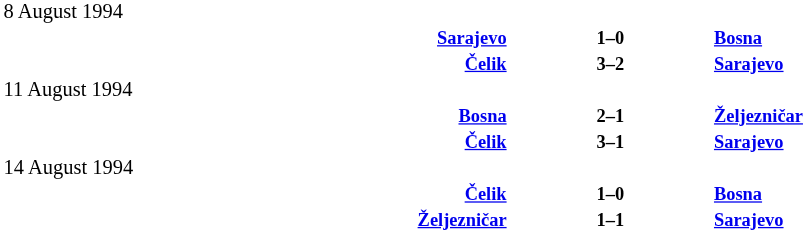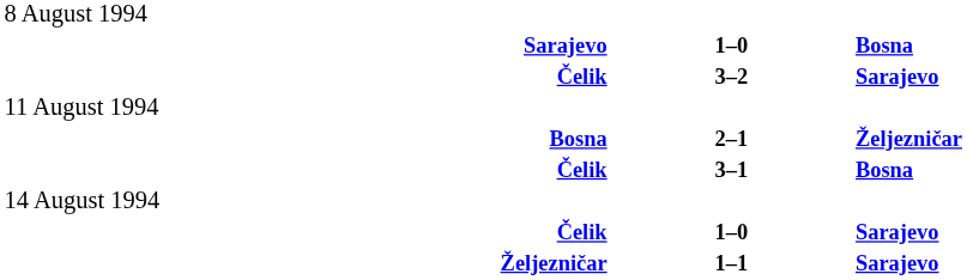 <table width=100% cellspacing=1>
 <tr>
 <th width=25%></th>
 <th width=10%></th>
 <th></th>
 </tr>
 <tr>
 <td>8 August 1994</td>
 </tr>
 <tr style=font-size:90%>
 <td align=right><strong><a href='#'>Sarajevo</a></strong></td>
 <td align=center><strong>1–0</strong></td>
 <td><strong><a href='#'>Bosna</a></strong></td>
 </tr>
 <tr style=font-size:90%>
 <td align=right><strong><a href='#'>Čelik</a></strong></td>
 <td align=center><strong>3–2</strong></td>
 <td><strong><a href='#'>Sarajevo</a></strong></td>
 </tr>
 <tr>
 <td>11 August 1994</td>
 </tr>
 <tr style=font-size:90%>
 <td align=right><strong><a href='#'>Bosna</a></strong></td>
 <td align=center><strong>2–1</strong></td>
 <td><strong><a href='#'>Željezničar</a></strong></td>
 </tr>
 <tr style=font-size:90%>
 <td align=right><strong><a href='#'>Čelik</a></strong></td>
 <td align=center><strong>3–1</strong></td>
-<td><strong><a href='#'>Sarajevo</a></strong></td>
+<td><strong><a href='#'>Bosna</a></strong></td>
 </tr>
 <tr>
 <td>14 August 1994</td>
 </tr>
 <tr style=font-size:90%>
 <td align=right><strong><a href='#'>Čelik</a></strong></td>
 <td align=center><strong>1–0</strong></td>
-<td><strong><a href='#'>Bosna</a></strong></td>
+<td><strong><a href='#'>Sarajevo</a></strong></td>
 </tr>
 <tr style=font-size:90%>
 <td align=right><strong><a href='#'>Željezničar</a></strong></td>
 <td align=center><strong>1–1</strong></td>
 <td><strong><a href='#'>Sarajevo</a></strong></td>
 </tr>
 </table>
